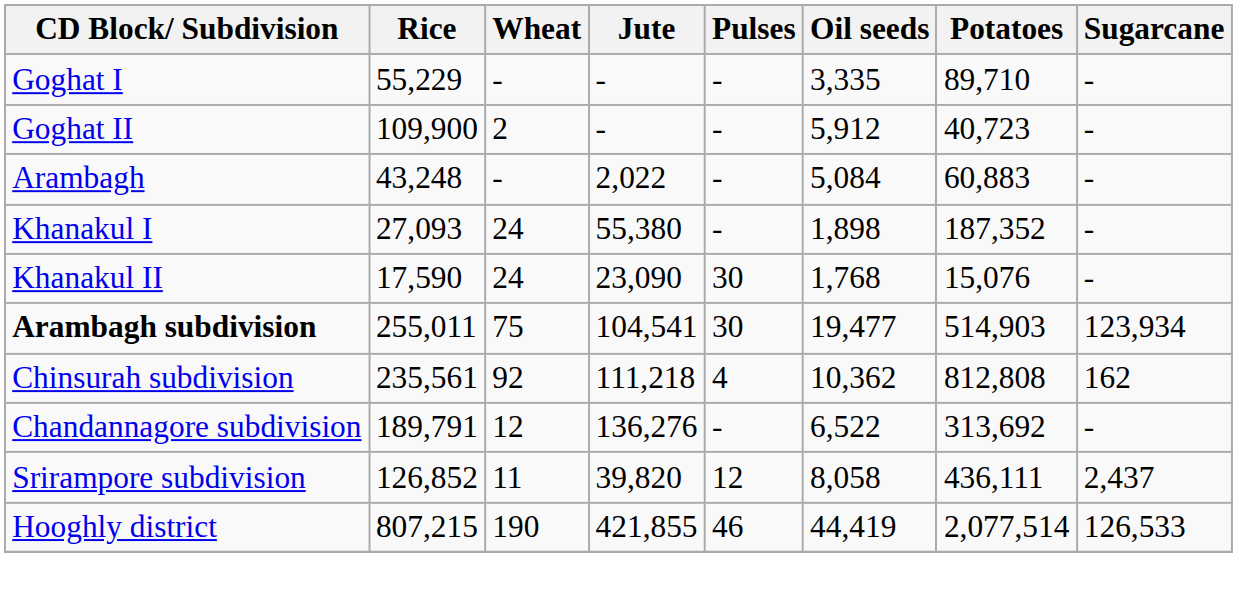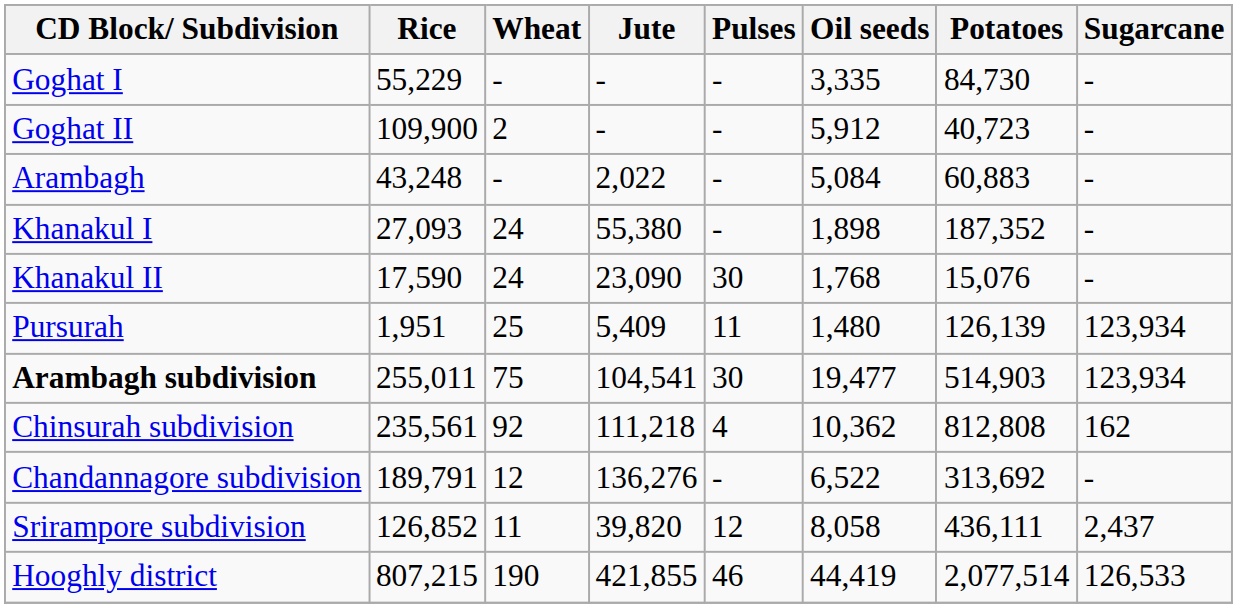 <table class="wikitable sortable">
 <tr>
 <th>CD Block/ Subdivision</th>
 <th>Rice</th>
 <th>Wheat</th>
 <th>Jute</th>
 <th>Pulses</th>
 <th>Oil seeds</th>
 <th>Potatoes</th>
 <th>Sugarcane</th>
 </tr>
 <tr>
 <td><a href='#'>Goghat I</a></td>
 <td>55,229</td>
 <td>-</td>
 <td>-</td>
 <td>-</td>
 <td>3,335</td>
-<td>89,710</td>
+<td>84,730</td>
 <td>-</td>
 </tr>
 <tr>
 <td><a href='#'>Goghat II</a></td>
 <td>109,900</td>
 <td>2</td>
 <td>-</td>
 <td>-</td>
 <td>5,912</td>
 <td>40,723</td>
 <td>-</td>
 </tr>
 <tr>
 <td><a href='#'>Arambagh</a></td>
 <td>43,248</td>
 <td>-</td>
 <td>2,022</td>
 <td>-</td>
 <td>5,084</td>
 <td>60,883</td>
 <td>-</td>
 </tr>
 <tr>
 <td><a href='#'>Khanakul I</a></td>
 <td>27,093</td>
 <td>24</td>
 <td>55,380</td>
 <td>-</td>
 <td>1,898</td>
 <td>187,352</td>
 <td>-</td>
 </tr>
 <tr>
 <td><a href='#'>Khanakul II</a></td>
 <td>17,590</td>
 <td>24</td>
 <td>23,090</td>
 <td>30</td>
 <td>1,768</td>
 <td>15,076</td>
 <td>-</td>
+</tr>
+<tr>
+<td><a href='#'>Pursurah</a></td>
+<td>1,951</td>
+<td>25</td>
+<td>5,409</td>
+<td>11</td>
+<td>1,480</td>
+<td>126,139</td>
+<td>123,934</td>
 </tr>
 <tr>
 <td><strong>Arambagh subdivision</strong></td>
 <td>255,011</td>
 <td>75</td>
 <td>104,541</td>
 <td>30</td>
 <td>19,477</td>
 <td>514,903</td>
 <td>123,934</td>
 </tr>
 <tr>
 <td><a href='#'>Chinsurah subdivision</a></td>
 <td>235,561</td>
 <td>92</td>
 <td>111,218</td>
 <td>4</td>
 <td>10,362</td>
 <td>812,808</td>
 <td>162</td>
 </tr>
 <tr>
 <td><a href='#'>Chandannagore subdivision</a></td>
 <td>189,791</td>
 <td>12</td>
 <td>136,276</td>
 <td>-</td>
 <td>6,522</td>
 <td>313,692</td>
 <td>-</td>
 </tr>
 <tr>
 <td><a href='#'>Srirampore subdivision</a></td>
 <td>126,852</td>
 <td>11</td>
 <td>39,820</td>
 <td>12</td>
 <td>8,058</td>
 <td>436,111</td>
 <td>2,437</td>
 </tr>
 <tr>
 <td><a href='#'>Hooghly district</a></td>
 <td>807,215</td>
 <td>190</td>
 <td>421,855</td>
 <td>46</td>
 <td>44,419</td>
 <td>2,077,514</td>
 <td>126,533</td>
 </tr>
 <tr>
 </tr>
 </table>
